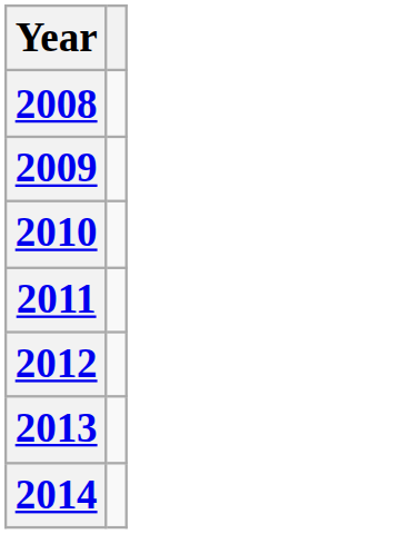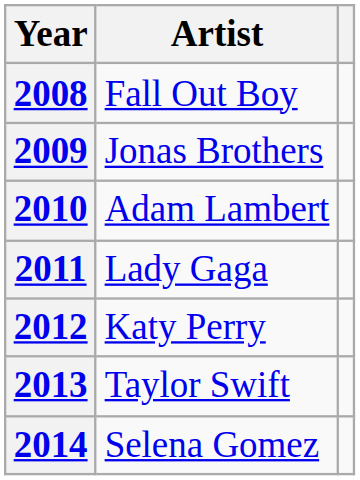 <table class="wikitable plainrowheaders sortable">
 <tr>
 <th scope="col">Year</th>
+<th scope="col">Artist</th>
 <th scope="col" class="unsortable"></th>
 </tr>
 <tr>
 <th scope="row"><a href='#'>2008</a></th>
+<td><a href='#'>Fall Out Boy</a></td>
 <td></td>
 </tr>
 <tr>
 <th scope="row"><a href='#'>2009</a></th>
+<td><a href='#'>Jonas Brothers</a></td>
 <td></td>
 </tr>
 <tr>
 <th scope="row"><a href='#'>2010</a></th>
+<td><a href='#'>Adam Lambert</a></td>
 <td></td>
 </tr>
 <tr>
 <th scope="row"><a href='#'>2011</a></th>
+<td><a href='#'>Lady Gaga</a></td>
 <td></td>
 </tr>
 <tr>
 <th scope="row"><a href='#'>2012</a></th>
+<td><a href='#'>Katy Perry</a></td>
 <td></td>
 </tr>
 <tr>
 <th scope="row"><a href='#'>2013</a></th>
+<td><a href='#'>Taylor Swift</a></td>
 <td></td>
 </tr>
 <tr>
 <th scope="row"><a href='#'>2014</a></th>
+<td><a href='#'>Selena Gomez</a></td>
 <td></td>
 </tr>
 </table>
